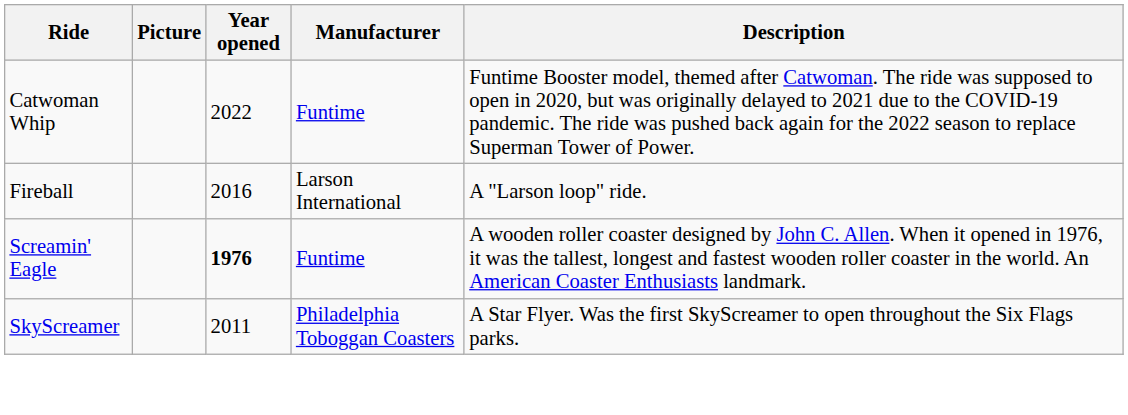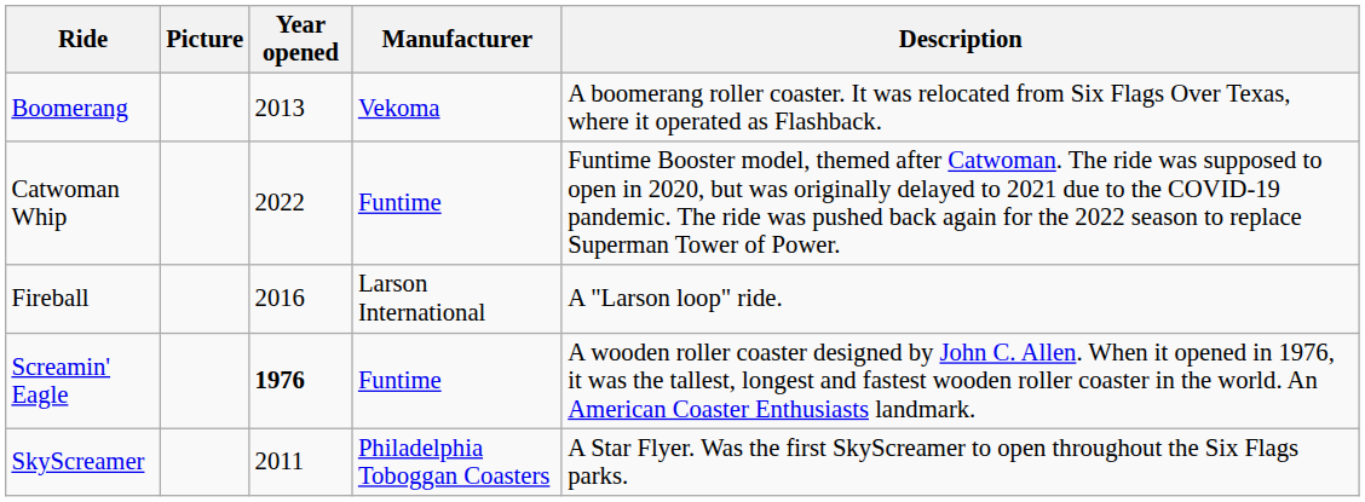 <table class="wikitable">
 <tr>
 <th>Ride</th>
 <th>Picture</th>
 <th>Year opened</th>
 <th>Manufacturer</th>
 <th>Description</th>
+</tr>
+<tr>
+<td><a href='#'>Boomerang</a></td>
+<td></td>
+<td>2013</td>
+<td><a href='#'>Vekoma</a></td>
+<td>A boomerang roller coaster. It was relocated from Six Flags Over Texas, where it operated as Flashback.</td>
 </tr>
 <tr>
 <td>Catwoman Whip</td>
 <td></td>
 <td>2022</td>
 <td><a href='#'>Funtime</a></td>
 <td>Funtime Booster model, themed after <a href='#'>Catwoman</a>. The ride was supposed to open in 2020, but was originally delayed to 2021 due to the COVID-19 pandemic. The ride was pushed back again for the 2022 season to replace Superman Tower of Power.</td>
 </tr>
 <tr>
 <td>Fireball</td>
 <td></td>
 <td>2016</td>
 <td>Larson International</td>
 <td>A "Larson loop" ride.</td>
 </tr>
 <tr>
 <td><a href='#'>Screamin' Eagle</a></td>
 <td></td>
 <td><strong>1976</strong></td>
 <td><a href='#'>Funtime</a></td>
 <td>A wooden roller coaster designed by <a href='#'>John C. Allen</a>. When it opened in 1976, it was the tallest, longest and fastest wooden roller coaster in the world. An <a href='#'>American Coaster Enthusiasts</a> landmark.</td>
 </tr>
 <tr>
 <td><a href='#'>SkyScreamer</a></td>
 <td></td>
 <td>2011</td>
 <td><a href='#'>Philadelphia Toboggan Coasters</a></td>
 <td>A Star Flyer. Was the first SkyScreamer to open throughout the Six Flags parks.</td>
 </tr>
 </table>
